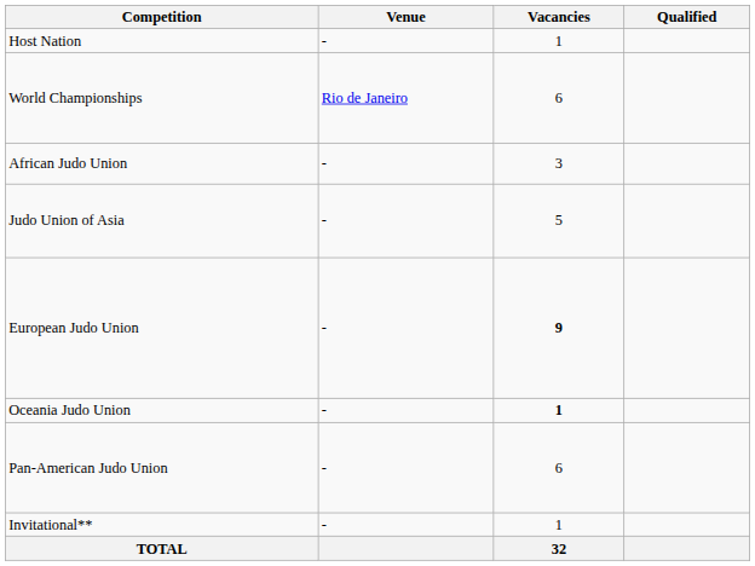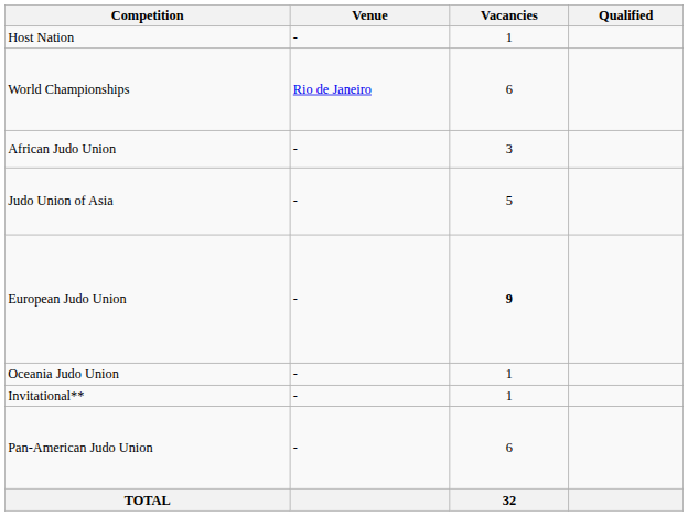 <table class = "wikitable" width=800>
 <tr>
 <th>Competition</th>
 <th>Venue</th>
 <th>Vacancies</th>
 <th>Qualified</th>
 </tr>
 <tr>
 <td>Host Nation</td>
 <td>-</td>
 <td align="center">1</td>
 <td></td>
 </tr>
 <tr>
 <td>World Championships</td>
 <td> <a href='#'>Rio de Janeiro</a></td>
 <td align="center">6</td>
 <td><br><br><br><br><br></td>
 </tr>
 <tr>
 <td>African Judo Union</td>
 <td>-</td>
 <td align="center">3</td>
 <td><br><br></td>
 </tr>
 <tr>
 <td>Judo Union of Asia</td>
 <td>-</td>
 <td align="center">5</td>
 <td><br><br><br><br></td>
 </tr>
 <tr>
 <td>European Judo Union</td>
 <td>-</td>
 <td align="center"><strong>9</strong></td>
 <td><br><br><br><br><br><br><br><br></td>
 </tr>
 <tr>
 <td>Oceania Judo Union</td>
 <td>-</td>
-<td align="center"><strong>1</strong></td>
+<td align="center">1</td>
+<td></td>
+</tr>
+<tr>
+<td>Invitational**</td>
+<td>-</td>
+<td align="center">1</td>
 <td></td>
 </tr>
 <tr>
 <td>Pan-American Judo Union</td>
 <td>-</td>
 <td align="center">6</td>
 <td><br><br><br><br><br></td>
 </tr>
 <tr>
-<td>Invitational**</td>
-<td>-</td>
-<td align="center">1</td>
-<td></td>
-</tr>
-<tr>
 <th>TOTAL</th>
 <th></th>
 <th>32</th>
 <th></th>
 </tr>
 </table>
